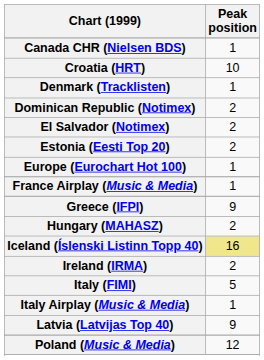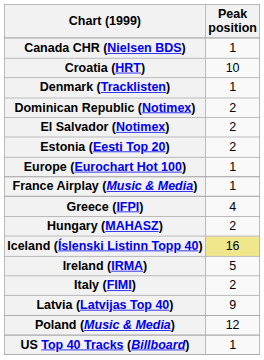 <table class="wikitable sortable plainrowheaders" style="text-align:center">
 <tr>
 <th>Chart (1999)</th>
 <th>Peak<br>position</th>
 </tr>
 <tr>
 </tr>
 <tr>
 </tr>
 <tr>
 </tr>
 <tr>
 </tr>
 <tr>
 </tr>
 <tr>
 </tr>
 <tr>
 </tr>
 <tr>
 <th scope="row">Canada CHR (<a href='#'>Nielsen BDS</a>)</th>
 <td style="text-align:center">1</td>
 </tr>
 <tr>
 <th scope="row">Croatia (<a href='#'>HRT</a>)</th>
 <td>10</td>
 </tr>
 <tr>
 <th scope="row">Denmark (<a href='#'>Tracklisten</a>)</th>
 <td>1</td>
 </tr>
 <tr>
 <th scope="row">Dominican Republic (<a href='#'>Notimex</a>)</th>
 <td>2</td>
 </tr>
 <tr>
 <th scope="row">El Salvador (<a href='#'>Notimex</a>)</th>
 <td>2</td>
 </tr>
 <tr>
 <th scope="row">Estonia (<a href='#'>Eesti Top 20</a>)</th>
 <td>2</td>
 </tr>
 <tr>
 <th scope="row">Europe (<a href='#'>Eurochart Hot 100</a>)</th>
 <td>1</td>
 </tr>
 <tr>
 </tr>
 <tr>
 </tr>
 <tr>
 <th scope="row">France Airplay (<em><a href='#'>Music & Media</a></em>)</th>
 <td>1</td>
 </tr>
 <tr>
 </tr>
 <tr>
 <th scope="row">Greece (<a href='#'>IFPI</a>)</th>
-<td>9</td>
+<td>4</td>
 </tr>
 <tr>
 <th scope="row">Hungary (<a href='#'>MAHASZ</a>)</th>
 <td>2</td>
 </tr>
 <tr>
 <th scope="row">Iceland (<a href='#'>Íslenski Listinn Topp 40</a>)</th>
 <td style="background: khaki;">16</td>
 </tr>
 <tr>
 <th scope="row">Ireland (<a href='#'>IRMA</a>)</th>
-<td>2</td>
+<td>5</td>
 </tr>
 <tr>
 <th scope="row">Italy (<a href='#'>FIMI</a>)</th>
-<td>5</td>
-</tr>
-<tr>
-<th scope="row">Italy Airplay (<em><a href='#'>Music & Media</a></em>)</th>
-<td>1</td>
+<td>2</td>
 </tr>
 <tr>
 <th scope="row">Latvia (<a href='#'>Latvijas Top 40</a>)</th>
 <td>9</td>
 </tr>
 <tr>
 </tr>
 <tr>
 </tr>
 <tr>
 </tr>
 <tr>
 </tr>
 <tr>
 <th scope="row">Poland (<em><a href='#'>Music & Media</a></em>)</th>
 <td>12</td>
 </tr>
 <tr>
 </tr>
 <tr>
 </tr>
 <tr>
 </tr>
 <tr>
 </tr>
 <tr>
 </tr>
 <tr>
 </tr>
 <tr>
 </tr>
 <tr>
 </tr>
 <tr>
 </tr>
 <tr>
 </tr>
 <tr>
 </tr>
 <tr>
+<th scope="row">US <a href='#'>Top 40 Tracks</a> (<em><a href='#'>Billboard</a></em>)</th>
+<td>1</td>
+</tr>
+<tr>
 </tr>
 </table>
